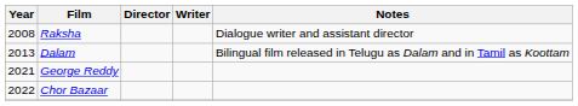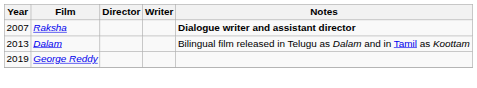 <table class="wikitable">
 <tr>
 <th>Year</th>
 <th>Film</th>
 <th>Director</th>
 <th>Writer</th>
 <th>Notes</th>
 </tr>
 <tr>
-<td>2008</td>
+<td>2007</td>
 <td><em><a href='#'>Raksha</a></em></td>
 <td></td>
 <td></td>
-<td>Dialogue writer and assistant director</td>
+<td><strong>Dialogue writer and assistant director</strong></td>
 </tr>
 <tr>
 <td>2013</td>
 <td><em><a href='#'>Dalam</a></em></td>
 <td></td>
 <td></td>
 <td>Bilingual film released in Telugu as <em>Dalam</em> and in <a href='#'>Tamil</a> as <em>Koottam</em></td>
 </tr>
 <tr>
-<td>2021</td>
+<td>2019</td>
 <td><em><a href='#'>George Reddy</a></em></td>
-<td></td>
-<td></td>
-<td></td>
-</tr>
-<tr>
-<td>2022</td>
-<td><em><a href='#'>Chor Bazaar</a></em></td>
 <td></td>
 <td></td>
 <td></td>
 </tr>
 <tr>
 </tr>
 </table>
